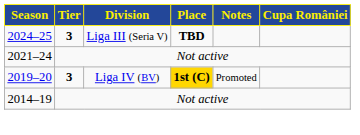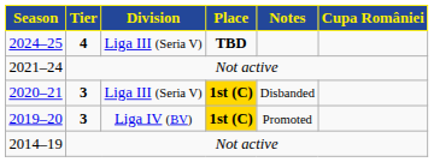 <table class="wikitable" style="text-align:center; font-size:90%">
 <tr>
 <th style="background:#234799;color:#fbee00;border:1px solid #fbee00;">Season</th>
 <th style="background:#234799;color:#fbee00;border:1px solid #fbee00;">Tier</th>
 <th style="background:#234799;color:#fbee00;border:1px solid #fbee00;">Division</th>
 <th style="background:#234799;color:#fbee00;border:1px solid #fbee00;">Place</th>
 <th style="background:#234799;color:#fbee00;border:1px solid #fbee00;">Notes</th>
 <th style="background:#234799;color:#fbee00;border:1px solid #fbee00;">Cupa României</th>
 </tr>
 <tr>
 <td><a href='#'>2024–25</a></td>
-<td><strong>3</strong></td>
+<td><strong>4</strong></td>
 <td><a href='#'>Liga III</a> <small>(Seria V)</small></td>
 <td><strong>TBD</strong></td>
 <td></td>
 <td></td>
 </tr>
 <tr>
 <td>2021–24</td>
 <td align=center colspan=5><em>Not active</em></td>
+</tr>
+<tr>
+<td><a href='#'>2020–21</a></td>
+<td><strong>3</strong></td>
+<td><a href='#'>Liga III</a> <small>(Seria V)</small></td>
+<td align=center bgcolor=gold><strong>1st (C)</strong></td>
+<td><small>Disbanded</small></td>
+<td></td>
 </tr>
 <tr>
 <td><a href='#'>2019–20</a></td>
 <td><strong>3</strong></td>
 <td><a href='#'>Liga IV</a> <small>(<a href='#'>BV</a>)</small></td>
 <td align=center bgcolor=gold><strong>1st (C)</strong></td>
 <td><small>Promoted</small></td>
 <td></td>
 </tr>
 <tr>
 <td>2014–19</td>
 <td align=center colspan=5><em>Not active</em></td>
 </tr>
 </table>
